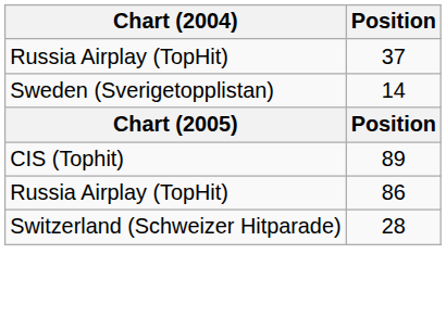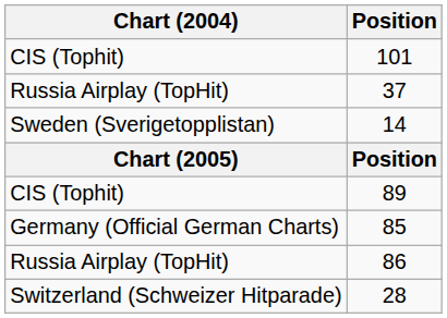 <table class="wikitable">
 <tr>
 <th>Chart (2004)</th>
 <th>Position</th>
+</tr>
+<tr>
+<td>CIS (Tophit)</td>
+<td align="center">101</td>
 </tr>
 <tr>
 <td>Russia Airplay (TopHit)</td>
 <td align="center">37</td>
 </tr>
 <tr>
 <td>Sweden (Sverigetopplistan)</td>
 <td align="center">14</td>
 </tr>
 <tr>
 <th>Chart (2005)</th>
 <th>Position</th>
 </tr>
 <tr>
 <td>CIS (Tophit)</td>
 <td align="center">89</td>
 </tr>
 <tr>
+<td>Germany (Official German Charts)</td>
+<td align="center">85</td>
+</tr>
+<tr>
 <td>Russia Airplay (TopHit)</td>
 <td align="center">86</td>
 </tr>
 <tr>
 <td>Switzerland (Schweizer Hitparade)</td>
 <td align="center">28</td>
 </tr>
 </table>
